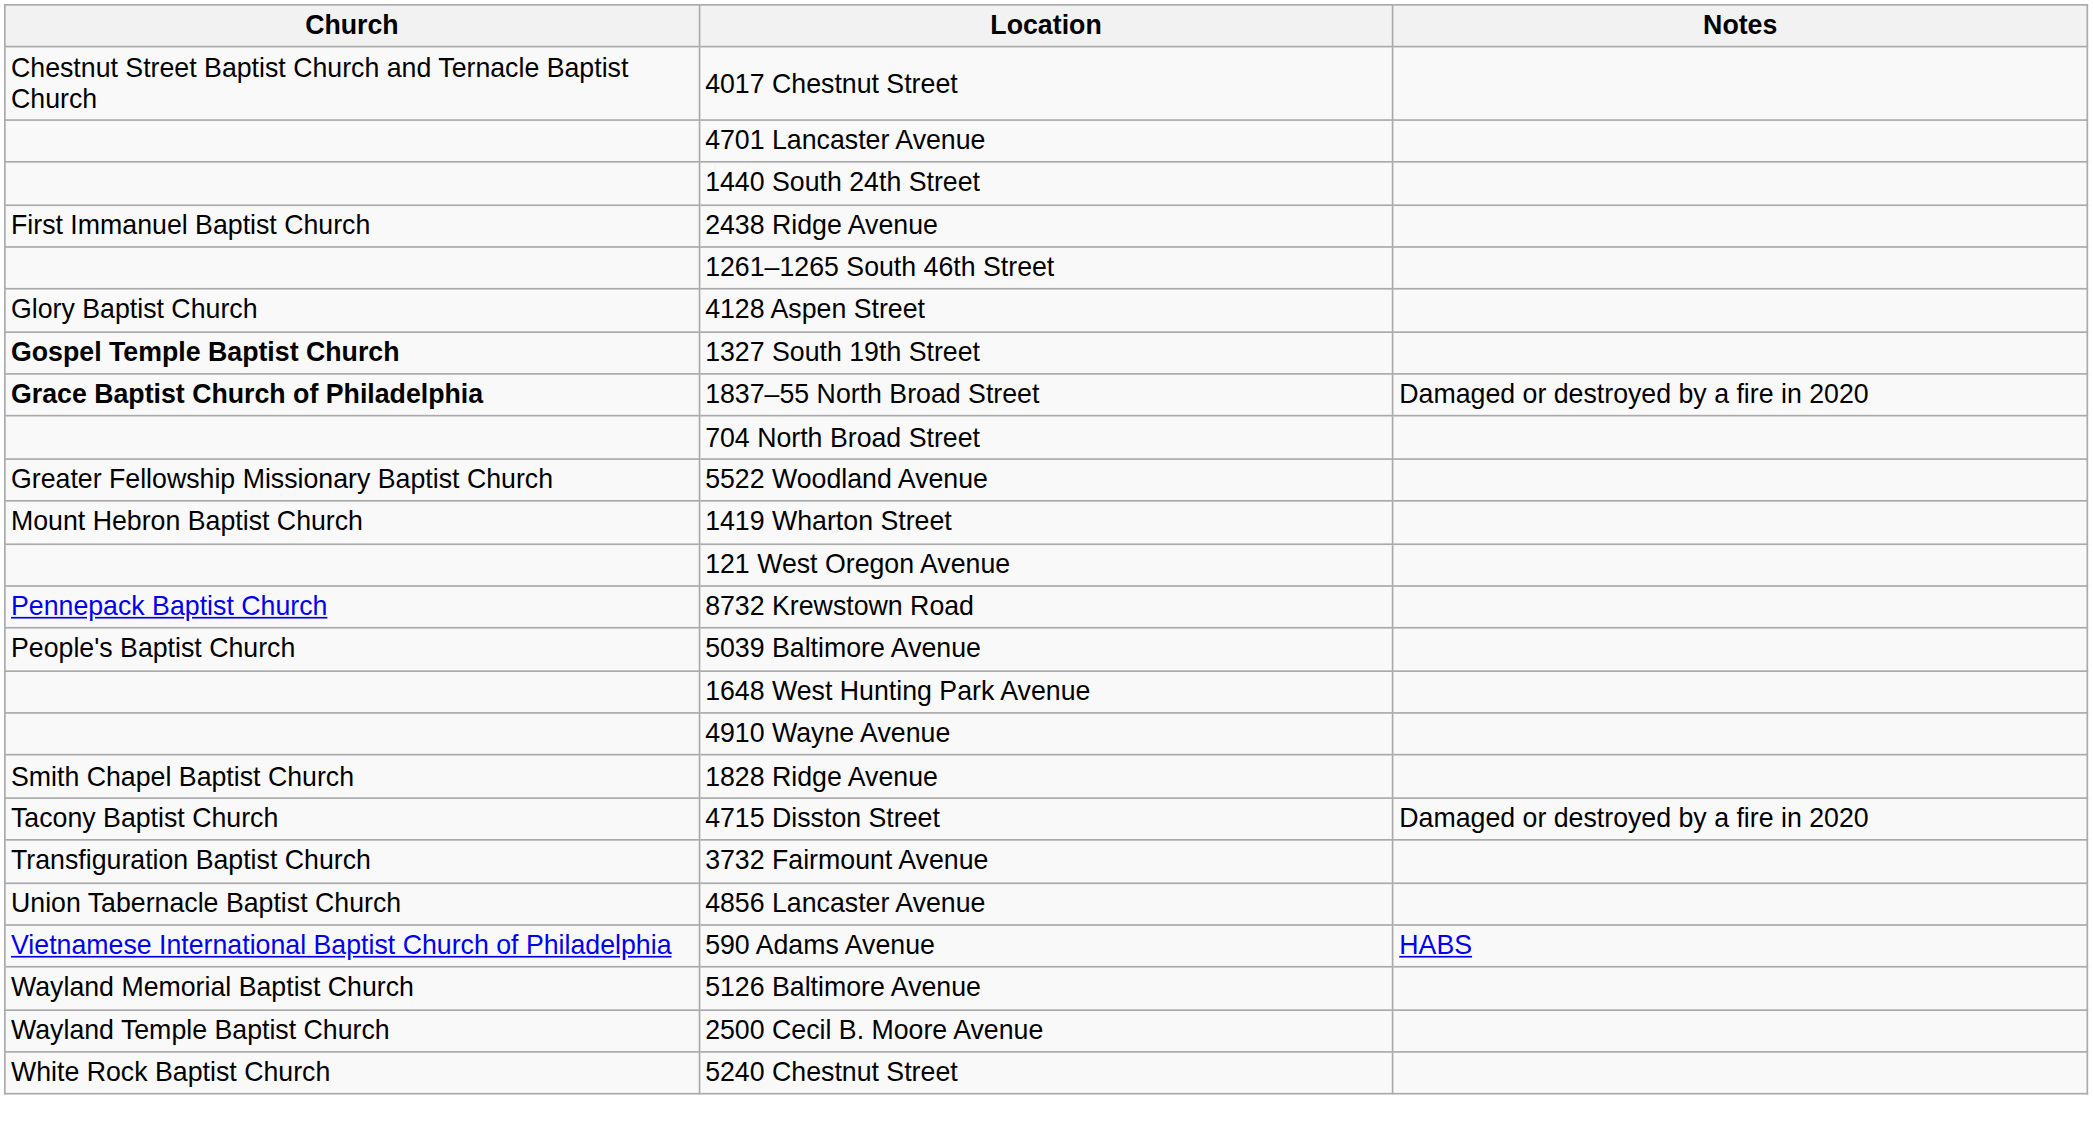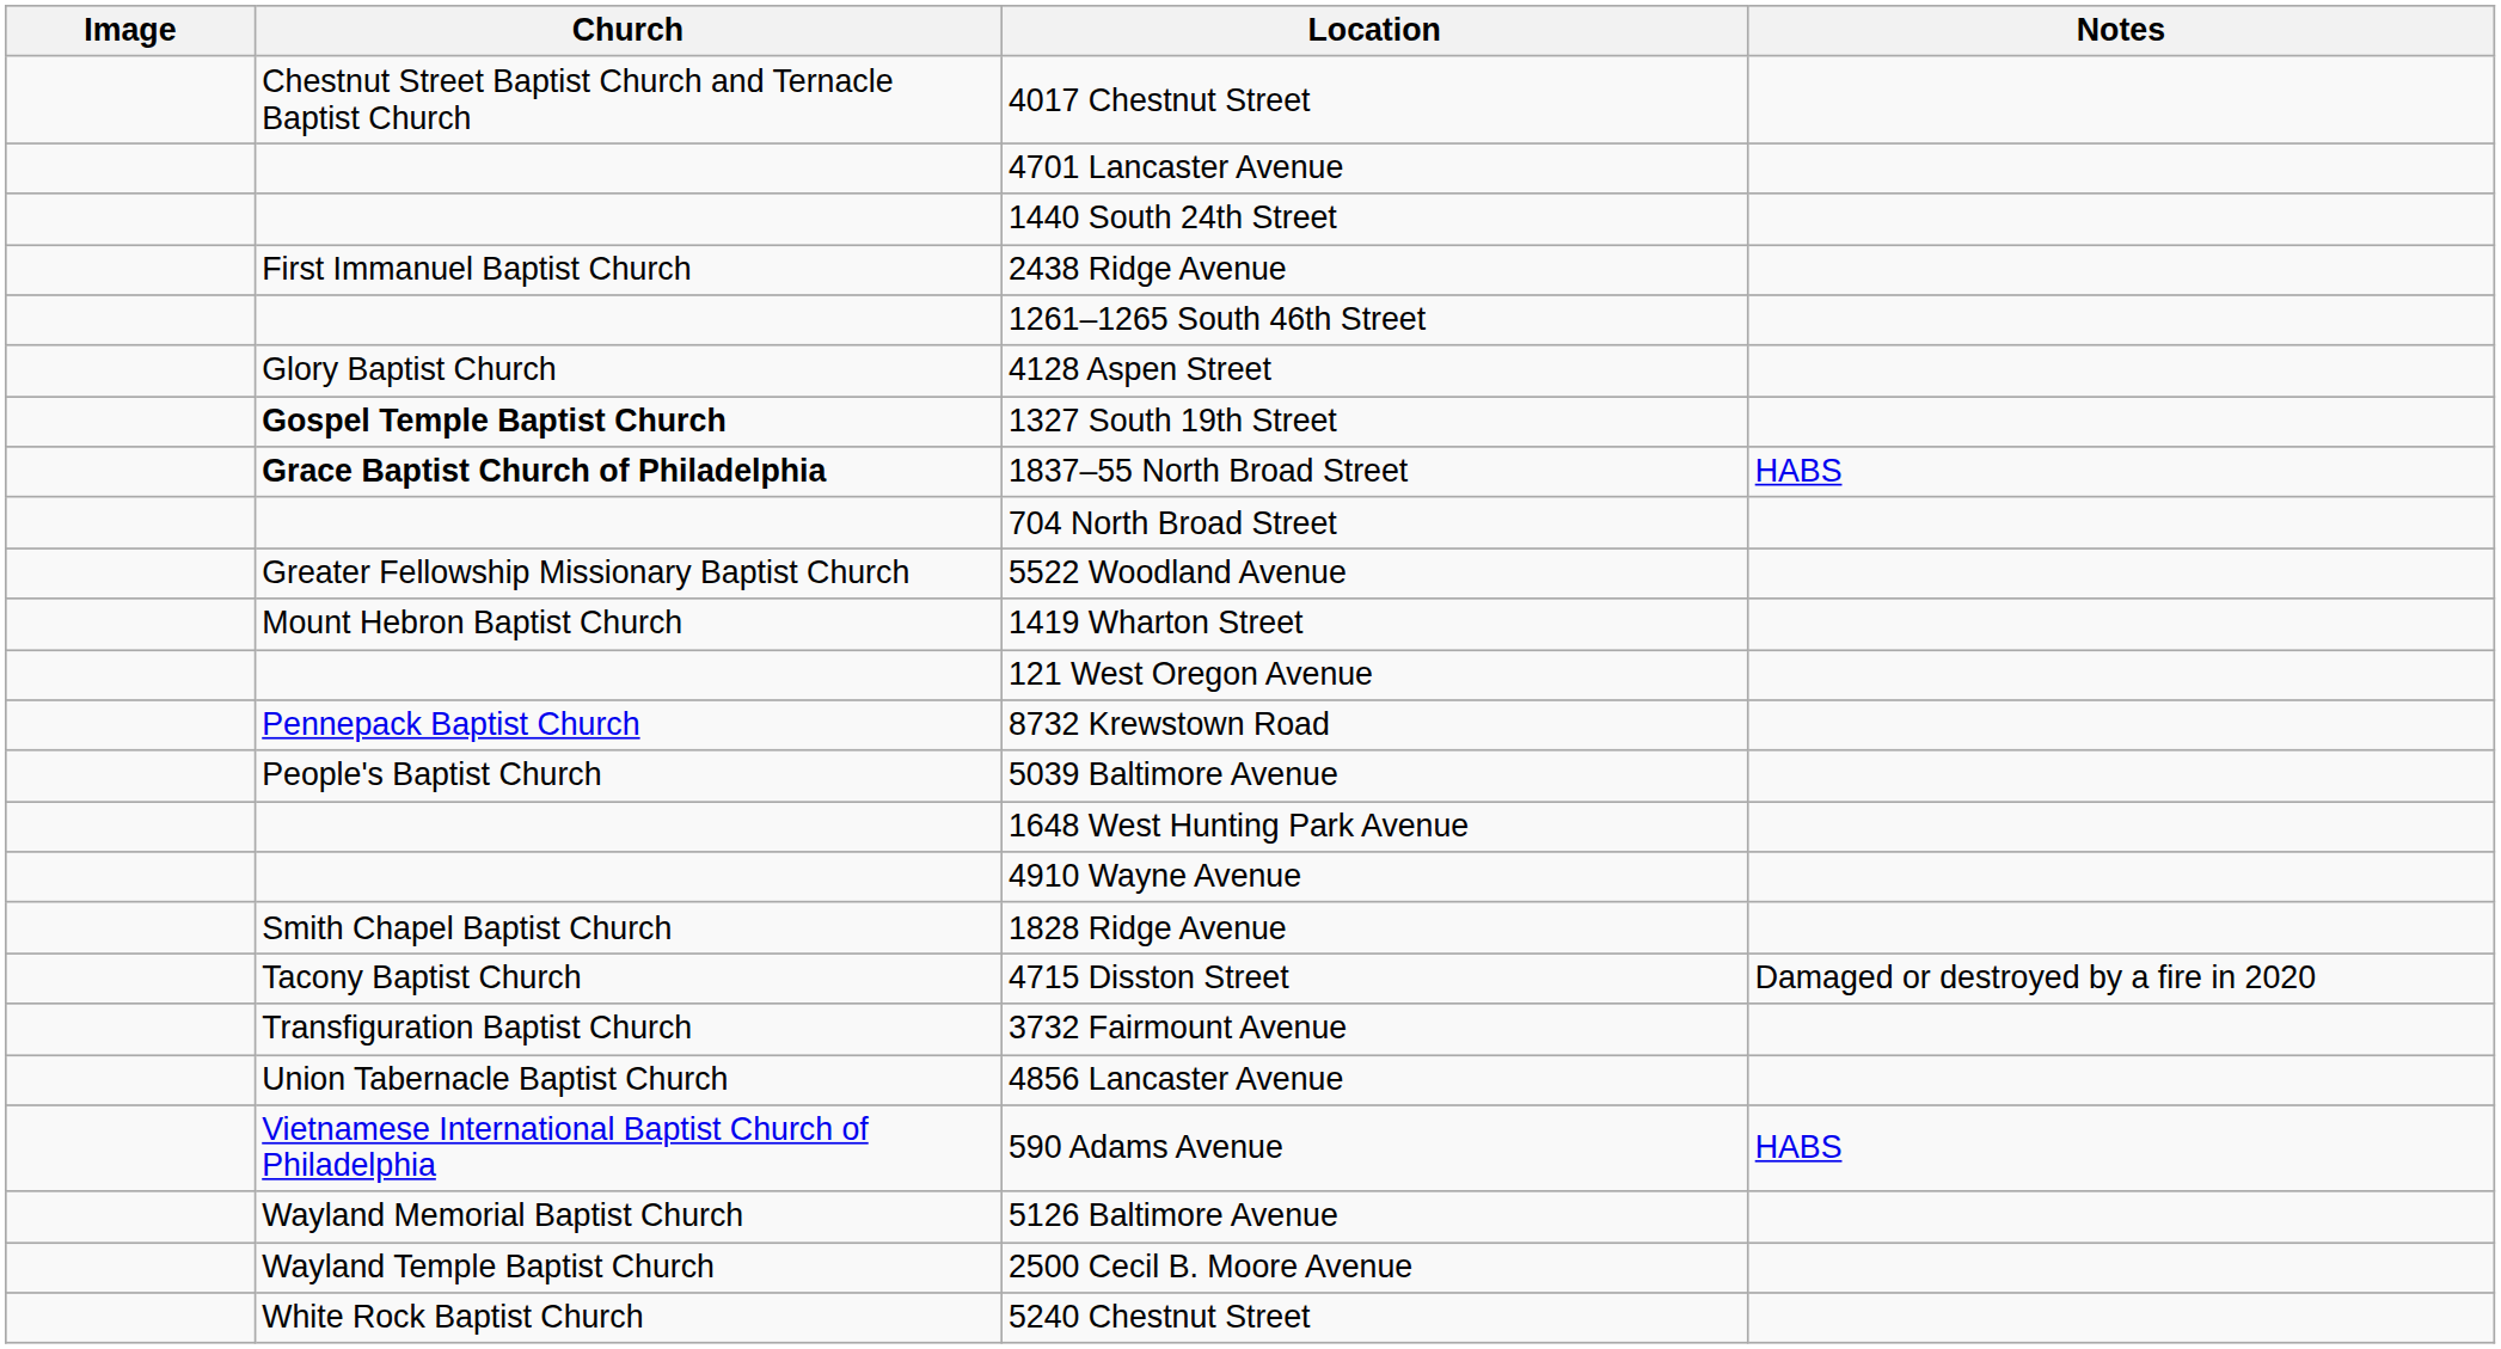 <table class="wikitable">
 <tr>
+<th width="10%">Image</th>
 <th width="30%">Church</th>
 <th width="30%">Location</th>
 <th width="30%">Notes</th>
 </tr>
 <tr>
+<td></td>
 <td>Chestnut Street Baptist Church and Ternacle Baptist Church</td>
 <td>4017 Chestnut Street</td>
 <td></td>
 </tr>
 <tr>
 <td></td>
+<td></td>
 <td>4701 Lancaster Avenue<br></td>
 <td></td>
 </tr>
 <tr>
 <td></td>
+<td></td>
 <td>1440 South 24th Street<br></td>
 <td></td>
 </tr>
 <tr>
+<td></td>
 <td>First Immanuel Baptist Church</td>
 <td>2438 Ridge Avenue</td>
 <td></td>
 </tr>
 <tr>
 <td></td>
+<td></td>
 <td>1261–1265 South 46th Street</td>
 <td></td>
 </tr>
 <tr>
+<td></td>
 <td>Glory Baptist Church</td>
 <td>4128 Aspen Street</td>
 <td></td>
 </tr>
 <tr>
+<td></td>
 <td><strong>Gospel Temple Baptist Church</strong></td>
 <td>1327 South 19th Street<br></td>
 <td></td>
 </tr>
 <tr>
+<td></td>
 <td><strong>Grace Baptist Church of Philadelphia</strong></td>
 <td>1837–55 North Broad Street<br></td>
-<td>Damaged or destroyed by a fire in 2020</td>
+<td><a href='#'>HABS</a> </td>
 </tr>
 <tr>
+<td></td>
 <td></td>
 <td>704 North Broad Street<br></td>
 <td></td>
 </tr>
 <tr>
+<td></td>
 <td>Greater Fellowship Missionary Baptist Church</td>
 <td>5522 Woodland Avenue</td>
 <td></td>
 </tr>
 <tr>
+<td></td>
 <td>Mount Hebron Baptist Church</td>
 <td>1419 Wharton Street</td>
 <td></td>
 </tr>
 <tr>
 <td></td>
+<td></td>
 <td>121 West Oregon Avenue</td>
 <td></td>
 </tr>
 <tr>
+<td></td>
 <td><a href='#'>Pennepack Baptist Church</a></td>
 <td>8732 Krewstown Road</td>
 <td></td>
 </tr>
 <tr>
+<td></td>
 <td>People's Baptist Church</td>
 <td>5039 Baltimore Avenue</td>
 <td></td>
 </tr>
 <tr>
 <td></td>
+<td></td>
 <td>1648 West Hunting Park Avenue</td>
 <td></td>
 </tr>
 <tr>
 <td></td>
+<td></td>
 <td>4910 Wayne Avenue</td>
 <td></td>
 </tr>
 <tr>
+<td></td>
 <td>Smith Chapel Baptist Church</td>
 <td>1828 Ridge Avenue</td>
 <td></td>
 </tr>
 <tr>
+<td></td>
 <td>Tacony Baptist Church</td>
 <td>4715 Disston Street</td>
 <td>Damaged or destroyed by a fire in 2020</td>
 </tr>
 <tr>
+<td></td>
 <td>Transfiguration Baptist Church</td>
 <td>3732 Fairmount Avenue</td>
 <td></td>
 </tr>
 <tr>
+<td></td>
 <td>Union Tabernacle Baptist Church</td>
 <td>4856 Lancaster Avenue</td>
 <td></td>
 </tr>
 <tr>
+<td></td>
 <td><a href='#'>Vietnamese International Baptist Church of Philadelphia</a></td>
 <td>590 Adams Avenue</td>
 <td><a href='#'>HABS</a> </td>
 </tr>
 <tr>
+<td></td>
 <td>Wayland Memorial Baptist Church</td>
 <td>5126 Baltimore Avenue</td>
 <td></td>
 </tr>
 <tr>
+<td></td>
 <td>Wayland Temple Baptist Church</td>
 <td>2500 Cecil B. Moore Avenue</td>
 <td></td>
 </tr>
 <tr>
+<td></td>
 <td>White Rock Baptist Church</td>
 <td>5240 Chestnut Street</td>
 <td></td>
 </tr>
 </table>
